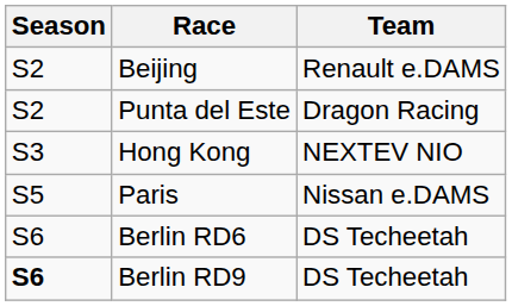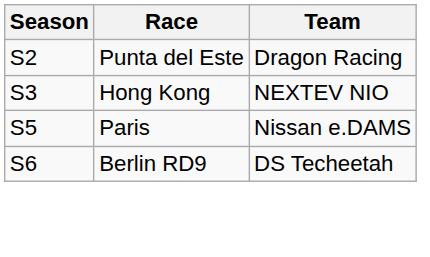 <table class="wikitable">
 <tr>
 <th>Season</th>
 <th>Race</th>
 <th>Team</th>
-</tr>
-<tr>
-<td>S2</td>
-<td>Beijing</td>
-<td>Renault e.DAMS</td>
 </tr>
 <tr>
 <td>S2</td>
 <td>Punta del Este</td>
 <td>Dragon Racing</td>
 </tr>
 <tr>
 <td>S3</td>
 <td>Hong Kong</td>
 <td>NEXTEV NIO</td>
 </tr>
 <tr>
 <td>S5</td>
 <td>Paris</td>
 <td>Nissan e.DAMS</td>
 </tr>
 <tr>
 <td>S6</td>
-<td>Berlin RD6</td>
-<td>DS Techeetah</td>
-</tr>
-<tr>
-<td><strong>S6</strong></td>
 <td>Berlin RD9</td>
 <td>DS Techeetah</td>
 </tr>
 </table>
